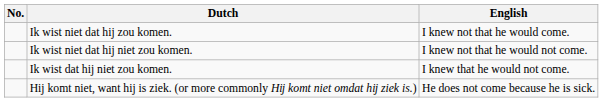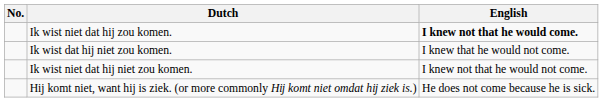 <table class="wikitable">
 <tr>
 <th>No.</th>
 <th>Dutch</th>
 <th>English</th>
 </tr>
 <tr>
 <td></td>
 <td>Ik wist niet dat hĳ zou komen.</td>
-<td>I knew not that he would come.</td>
+<td><strong>I knew not that he would come.</strong></td>
+</tr>
+<tr>
+<td></td>
+<td>Ik wist dat hĳ niet zou komen.</td>
+<td>I knew that he would not come.</td>
 </tr>
 <tr>
 <td></td>
 <td>Ik wist niet dat hĳ niet zou komen.</td>
 <td>I knew not that he would not come.</td>
 </tr>
 <tr>
 <td></td>
-<td>Ik wist dat hĳ niet zou komen.</td>
-<td>I knew that he would not come.</td>
-</tr>
-<tr>
-<td></td>
 <td>Hĳ komt niet, want hĳ is ziek. (or more commonly <em>Hĳ komt niet omdat hĳ ziek is.</em>)</td>
 <td>He does not come because he is sick.</td>
 </tr>
 </table>
